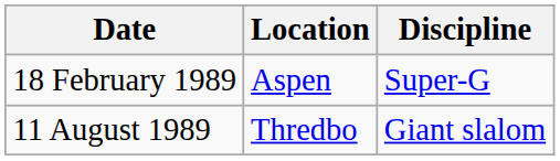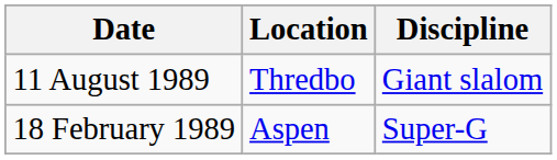 <table class="wikitable">
 <tr>
 <th>Date</th>
 <th>Location</th>
 <th>Discipline</th>
 </tr>
 <tr>
+<td>11 August 1989</td>
+<td> <a href='#'>Thredbo</a></td>
+<td><a href='#'>Giant slalom</a></td>
+</tr>
+<tr>
 <td>18 February 1989</td>
 <td> <a href='#'>Aspen</a></td>
 <td><a href='#'>Super-G</a></td>
 </tr>
-<tr>
-<td>11 August 1989</td>
-<td> <a href='#'>Thredbo</a></td>
-<td><a href='#'>Giant slalom</a></td>
-</tr>
 </table>
